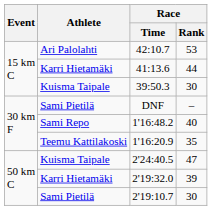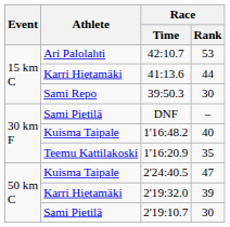 <table class="wikitable" border="1" style="font-size:90%">
 <tr>
 <th rowspan=2>Event</th>
 <th rowspan=2>Athlete</th>
 <th colspan=2>Race</th>
 </tr>
 <tr>
 <th>Time</th>
 <th>Rank</th>
 </tr>
 <tr>
 <td rowspan=3>15 km <br> C</td>
 <td><a href='#'>Ari Palolahti</a></td>
 <td align=center>42:10.7</td>
 <td align=center>53</td>
 </tr>
 <tr>
 <td><a href='#'>Karri Hietamäki</a></td>
 <td align=center>41:13.6</td>
 <td align=center>44</td>
 </tr>
 <tr>
-<td><a href='#'>Kuisma Taipale</a></td>
+<td><a href='#'>Sami Repo</a></td>
 <td align=center>39:50.3</td>
 <td align=center>30</td>
 </tr>
 <tr>
 <td rowspan=3>30 km <br> F</td>
 <td><a href='#'>Sami Pietilä</a></td>
 <td align=center>DNF</td>
 <td align=center>–</td>
 </tr>
 <tr>
-<td><a href='#'>Sami Repo</a></td>
+<td><a href='#'>Kuisma Taipale</a></td>
 <td align=center>1'16:48.2</td>
 <td align=center>40</td>
 </tr>
 <tr>
 <td><a href='#'>Teemu Kattilakoski</a></td>
 <td align=center>1'16:20.9</td>
 <td align=center>35</td>
 </tr>
 <tr>
 <td rowspan=3>50 km <br> C</td>
 <td><a href='#'>Kuisma Taipale</a></td>
 <td align=center>2'24:40.5</td>
 <td align=center>47</td>
 </tr>
 <tr>
 <td><a href='#'>Karri Hietamäki</a></td>
 <td align=center>2'19:32.0</td>
 <td align=center>39</td>
 </tr>
 <tr>
 <td><a href='#'>Sami Pietilä</a></td>
 <td align=center>2'19:10.7</td>
 <td align=center>30</td>
 </tr>
 </table>
